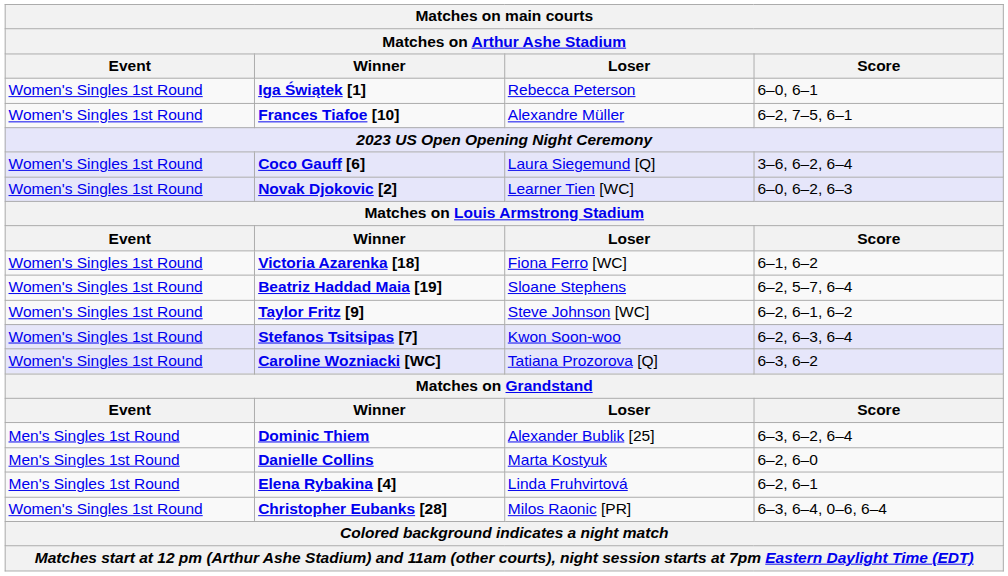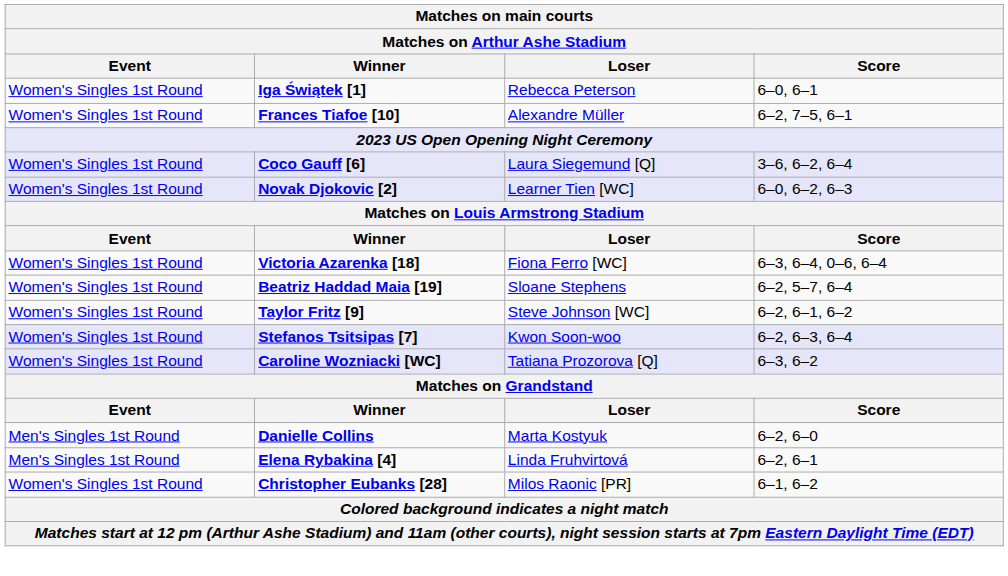 <table class="wikitable" style="margin:auto;">
 <tr>
 <th colspan="4" style="white-space:nowrap;">Matches on main courts</th>
 </tr>
 <tr>
 <th colspan="4"><strong>Matches on <a href='#'>Arthur Ashe Stadium</a></strong></th>
 </tr>
 <tr>
 <th width="250">Event</th>
 <th width="250">Winner</th>
 <th width="250">Loser</th>
 <th width="250">Score</th>
 </tr>
 <tr>
 <td><a href='#'>Women's Singles 1st Round</a></td>
 <td><strong> <a href='#'>Iga Świątek</a> [1]</strong></td>
 <td> <a href='#'>Rebecca Peterson</a></td>
 <td>6–0, 6–1</td>
 </tr>
 <tr>
 <td><a href='#'>Women's Singles 1st Round</a></td>
 <td><strong> <a href='#'>Frances Tiafoe</a> [10]</strong></td>
 <td> <a href='#'>Alexandre Müller</a></td>
 <td>6–2, 7–5, 6–1</td>
 </tr>
 <tr bgcolor="lavender">
 <td colspan="4" align="center"><strong><em>2023 US Open Opening Night Ceremony</em></strong></td>
 </tr>
 <tr bgcolor="lavender">
 <td><a href='#'>Women's Singles 1st Round</a></td>
 <td><strong> <a href='#'>Coco Gauff</a> [6]</strong></td>
 <td> <a href='#'>Laura Siegemund</a> [Q]</td>
 <td>3–6, 6–2, 6–4</td>
 </tr>
 <tr bgcolor="lavender">
 <td><a href='#'>Women's Singles 1st Round</a></td>
 <td><strong> <a href='#'>Novak Djokovic</a> [2]</strong></td>
 <td> <a href='#'>Learner Tien</a> [WC]</td>
 <td>6–0, 6–2, 6–3</td>
 </tr>
 <tr>
 <th colspan="4"><strong>Matches on <a href='#'>Louis Armstrong Stadium</a></strong></th>
 </tr>
 <tr>
 <th width="250">Event</th>
 <th width="250">Winner</th>
 <th width="250">Loser</th>
 <th width="250">Score</th>
 </tr>
 <tr>
 <td><a href='#'>Women's Singles 1st Round</a></td>
 <td><strong> <a href='#'>Victoria Azarenka</a> [18]</strong></td>
 <td> <a href='#'>Fiona Ferro</a> [WC]</td>
-<td>6–1, 6–2</td>
+<td>6–3, 6–4, 0–6, 6–4</td>
 </tr>
 <tr>
 <td><a href='#'>Women's Singles 1st Round</a></td>
 <td><strong> <a href='#'>Beatriz Haddad Maia</a> [19]</strong></td>
 <td> <a href='#'>Sloane Stephens</a></td>
 <td>6–2, 5–7, 6–4</td>
 </tr>
 <tr>
 <td><a href='#'>Women's Singles 1st Round</a></td>
 <td><strong> <a href='#'>Taylor Fritz</a> [9]</strong></td>
 <td> <a href='#'>Steve Johnson</a> [WC]</td>
 <td>6–2, 6–1, 6–2</td>
 </tr>
 <tr bgcolor="lavender">
 <td><a href='#'>Women's Singles 1st Round</a></td>
 <td><strong> <a href='#'>Stefanos Tsitsipas</a> [7]</strong></td>
 <td> <a href='#'>Kwon Soon-woo</a></td>
 <td>6–2, 6–3, 6–4</td>
 </tr>
 <tr bgcolor="lavender">
 <td><a href='#'>Women's Singles 1st Round</a></td>
 <td><strong> <a href='#'>Caroline Wozniacki</a> [WC]</strong></td>
 <td> <a href='#'>Tatiana Prozorova</a> [Q]</td>
 <td>6–3, 6–2</td>
 </tr>
 <tr>
 <th colspan="4"><strong>Matches on <a href='#'>Grandstand</a></strong></th>
 </tr>
 <tr>
 <th width="250">Event</th>
 <th width="250">Winner</th>
 <th width="250">Loser</th>
 <th width="250">Score</th>
 </tr>
 <tr>
 <td><a href='#'>Men's Singles 1st Round</a></td>
-<td><strong> <a href='#'>Dominic Thiem</a></strong></td>
-<td> <a href='#'>Alexander Bublik</a> [25]</td>
-<td>6–3, 6–2, 6–4</td>
-</tr>
-<tr>
-<td><a href='#'>Men's Singles 1st Round</a></td>
 <td><strong> <a href='#'>Danielle Collins</a></strong></td>
 <td> <a href='#'>Marta Kostyuk</a></td>
 <td>6–2, 6–0</td>
 </tr>
 <tr>
 <td><a href='#'>Men's Singles 1st Round</a></td>
 <td><strong> <a href='#'>Elena Rybakina</a> [4]</strong></td>
 <td> <a href='#'>Linda Fruhvirtová</a></td>
 <td>6–2, 6–1</td>
 </tr>
 <tr>
 <td><a href='#'>Women's Singles 1st Round</a></td>
 <td><strong> <a href='#'>Christopher Eubanks</a> [28]</strong></td>
 <td> <a href='#'>Milos Raonic</a> [PR]</td>
-<td>6–3, 6–4, 0–6, 6–4</td>
+<td>6–1, 6–2</td>
 </tr>
 <tr>
 <th colspan="4"><em>Colored background indicates a night match</em></th>
 </tr>
 <tr>
 <th colspan="4"><em>Matches start at 12 pm (Arthur Ashe Stadium) and 11am (other courts), night session starts at 7pm <a href='#'>Eastern Daylight Time (EDT)</a></em></th>
 </tr>
 </table>
